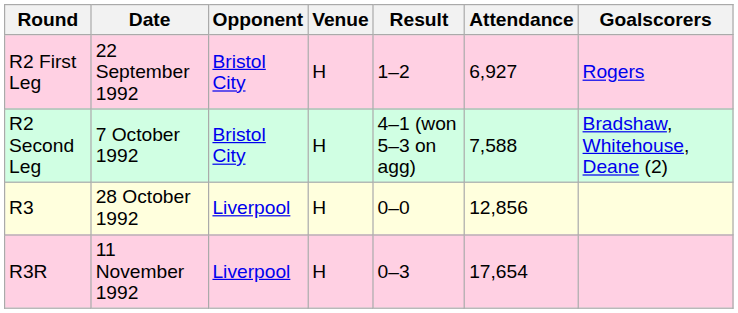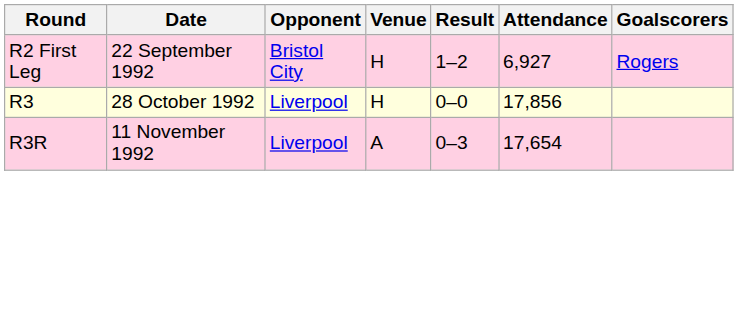 <table class="wikitable">
 <tr>
 <th>Round</th>
 <th>Date</th>
 <th>Opponent</th>
 <th>Venue</th>
 <th>Result</th>
 <th>Attendance</th>
 <th>Goalscorers</th>
 </tr>
 <tr style="background-color: #ffd0e3;">
 <td>R2 First Leg</td>
 <td>22 September 1992</td>
 <td><a href='#'>Bristol City</a></td>
 <td>H</td>
 <td>1–2</td>
 <td>6,927</td>
 <td><a href='#'>Rogers</a></td>
 </tr>
-<tr style="background-color: #d0ffe3;">
-<td>R2 Second Leg</td>
-<td>7 October 1992</td>
-<td><a href='#'>Bristol City</a></td>
-<td>H</td>
-<td>4–1 (won 5–3 on agg)</td>
-<td>7,588</td>
-<td><a href='#'>Bradshaw</a>, <a href='#'>Whitehouse</a>, <a href='#'>Deane</a> (2)</td>
-</tr>
 <tr style="background-color: #ffffdd;">
 <td>R3</td>
 <td>28 October 1992</td>
 <td><a href='#'>Liverpool</a></td>
 <td>H</td>
 <td>0–0</td>
-<td>12,856</td>
+<td>17,856</td>
 <td></td>
 </tr>
 <tr style="background-color: #ffd0e3;">
 <td>R3R</td>
 <td>11 November 1992</td>
 <td><a href='#'>Liverpool</a></td>
-<td>H</td>
+<td>A</td>
 <td>0–3</td>
 <td>17,654</td>
 <td></td>
 </tr>
 </table>
